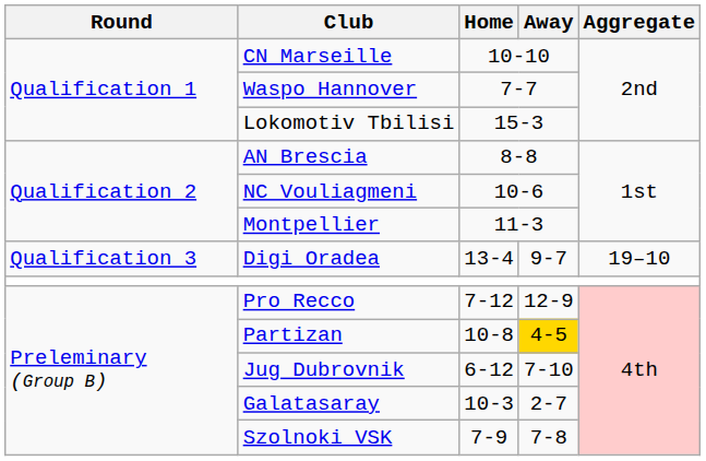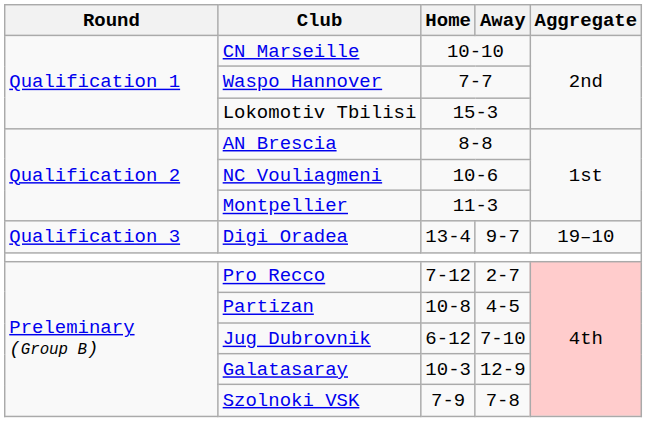 <table class="wikitable">
 <tr>
 <th width="140">Round</th>
 <th>Club</th>
 <th>Home</th>
 <th>Away</th>
 <th>Aggregate</th>
 </tr>
 <tr>
 <td rowspan="3"><a href='#'>Qualification 1</a></td>
 <td> <a href='#'>CN Marseille</a></td>
 <td align=center colspan="2">10-10</td>
 <td rowspan="3" style="text-align:center;">2nd </td>
 </tr>
 <tr>
 <td> <a href='#'>Waspo Hannover</a></td>
 <td align=center colspan="2">7-7</td>
 </tr>
 <tr>
 <td> Lokomotiv Tbilisi</td>
 <td align=center colspan="2">15-3</td>
 </tr>
 <tr>
 <td rowspan="3"><a href='#'>Qualification 2</a></td>
 <td> <a href='#'>AN Brescia</a></td>
 <td align=center colspan="2">8-8</td>
 <td rowspan="3" style="text-align:center;">1st </td>
 </tr>
 <tr>
 <td> <a href='#'>NC Vouliagmeni</a></td>
 <td align=center colspan="2">10-6</td>
 </tr>
 <tr>
 <td> <a href='#'>Montpellier</a></td>
 <td align=center colspan="2">11-3</td>
 </tr>
 <tr>
 <td><a href='#'>Qualification 3</a></td>
 <td> <a href='#'>Digi Oradea</a></td>
 <td style="text-align:center;">13-4</td>
 <td style="text-align:center;">9-7</td>
 <td align=center>19–10 </td>
 </tr>
 <tr>
 <td colspan=7 style="text-align: center;" bgcolor=white></td>
 </tr>
 <tr>
 <td rowspan="5"><a href='#'>Preleminary</a><br><em>(<small>Group B</small>)</em></td>
 <td> <a href='#'>Pro Recco</a></td>
 <td style="text-align:center;">7-12</td>
-<td style="text-align:center;">12-9</td>
+<td style="text-align:center;">2-7</td>
 <td rowspan="5" style="text-align:center;" bgcolor="#ffcccc">4th</td>
 </tr>
 <tr>
 <td> <a href='#'>Partizan</a></td>
 <td style="text-align:center;">10-8</td>
-<td style="background: gold; text-align:center;">4-5</td>
+<td style="text-align:center;">4-5</td>
 </tr>
 <tr>
 <td> <a href='#'>Jug Dubrovnik</a></td>
 <td style="text-align:center;">6-12</td>
 <td style="text-align:center;">7-10</td>
 </tr>
 <tr>
 <td> <a href='#'>Galatasaray</a></td>
 <td style="text-align:center;">10-3</td>
-<td style="text-align:center;">2-7</td>
+<td style="text-align:center;">12-9</td>
 </tr>
 <tr>
 <td> <a href='#'>Szolnoki VSK</a></td>
 <td style="text-align:center;">7-9</td>
 <td style="text-align:center;">7-8</td>
 </tr>
 </table>
